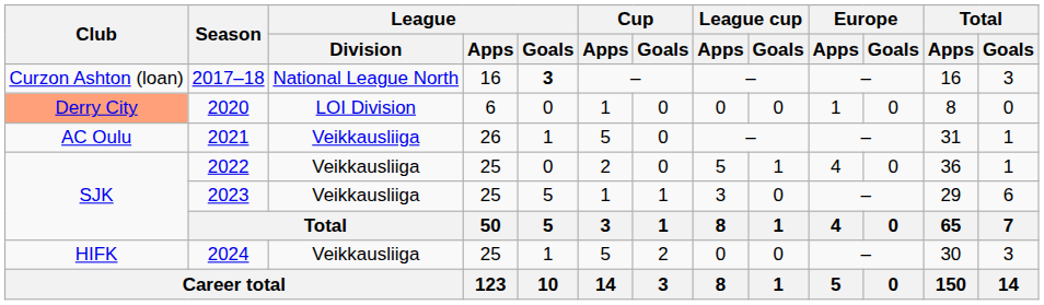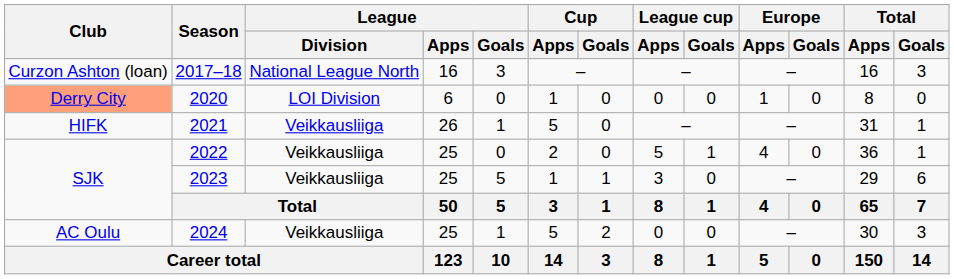 <table class="wikitable" style="text-align:center">
 <tr>
 <th rowspan="2">Club</th>
 <th rowspan="2">Season</th>
 <th colspan="3">League</th>
 <th colspan="2">Cup</th>
 <th colspan="2">League cup</th>
 <th colspan="2">Europe</th>
 <th colspan="2">Total</th>
 </tr>
 <tr>
 <th>Division</th>
 <th>Apps</th>
 <th>Goals</th>
 <th>Apps</th>
 <th>Goals</th>
 <th>Apps</th>
 <th>Goals</th>
 <th>Apps</th>
 <th>Goals</th>
 <th>Apps</th>
 <th>Goals</th>
 </tr>
 <tr>
 <td><a href='#'>Curzon Ashton</a> (loan)</td>
 <td><a href='#'>2017–18</a></td>
 <td><a href='#'>National League North</a></td>
 <td>16</td>
-<td><strong>3</strong></td>
+<td>3</td>
 <td colspan=2>–</td>
 <td colspan=2>–</td>
 <td colspan=2>–</td>
 <td>16</td>
 <td>3</td>
 </tr>
 <tr>
 <td style="background: lightsalmon;"><a href='#'>Derry City</a></td>
 <td><a href='#'>2020</a></td>
 <td><a href='#'>LOI Division</a></td>
 <td>6</td>
 <td>0</td>
 <td>1</td>
 <td>0</td>
 <td>0</td>
 <td>0</td>
 <td>1</td>
 <td>0</td>
 <td>8</td>
 <td>0</td>
 </tr>
 <tr>
-<td><a href='#'>AC Oulu</a></td>
+<td><a href='#'>HIFK</a></td>
 <td><a href='#'>2021</a></td>
 <td><a href='#'>Veikkausliiga</a></td>
 <td>26</td>
 <td>1</td>
 <td>5</td>
 <td>0</td>
 <td colspan=2>–</td>
 <td colspan=2>–</td>
 <td>31</td>
 <td>1</td>
 </tr>
 <tr>
 <td rowspan=3><a href='#'>SJK</a></td>
 <td><a href='#'>2022</a></td>
 <td>Veikkausliiga</td>
 <td>25</td>
 <td>0</td>
 <td>2</td>
 <td>0</td>
 <td>5</td>
 <td>1</td>
 <td>4</td>
 <td>0</td>
 <td>36</td>
 <td>1</td>
 </tr>
 <tr>
 <td><a href='#'>2023</a></td>
 <td>Veikkausliiga</td>
 <td>25</td>
 <td>5</td>
 <td>1</td>
 <td>1</td>
 <td>3</td>
 <td>0</td>
 <td colspan=2>–</td>
 <td>29</td>
 <td>6</td>
 </tr>
 <tr>
 <th colspan=2>Total</th>
 <th>50</th>
 <th>5</th>
 <th>3</th>
 <th>1</th>
 <th>8</th>
 <th>1</th>
 <th>4</th>
 <th>0</th>
 <th>65</th>
 <th>7</th>
 </tr>
 <tr>
-<td><a href='#'>HIFK</a></td>
+<td><a href='#'>AC Oulu</a></td>
 <td><a href='#'>2024</a></td>
 <td>Veikkausliiga</td>
 <td>25</td>
 <td>1</td>
 <td>5</td>
 <td>2</td>
 <td>0</td>
 <td>0</td>
 <td colspan=2>–</td>
 <td>30</td>
 <td>3</td>
 </tr>
 <tr>
 <th colspan="3">Career total</th>
 <th>123</th>
 <th>10</th>
 <th>14</th>
 <th>3</th>
 <th>8</th>
 <th>1</th>
 <th>5</th>
 <th>0</th>
 <th>150</th>
 <th>14</th>
 </tr>
 </table>
